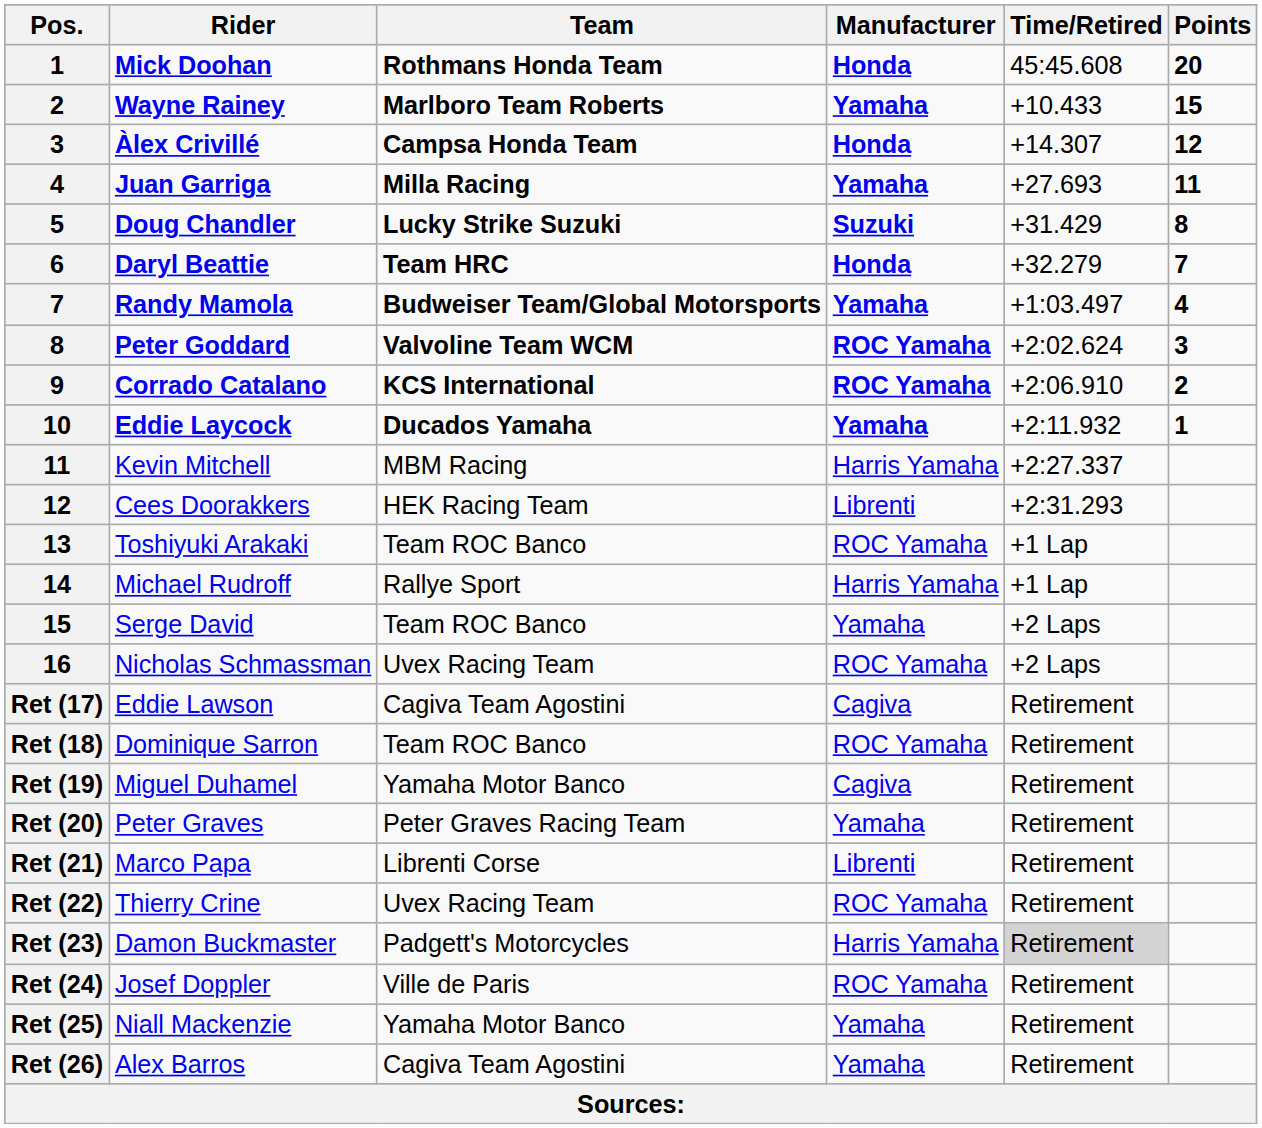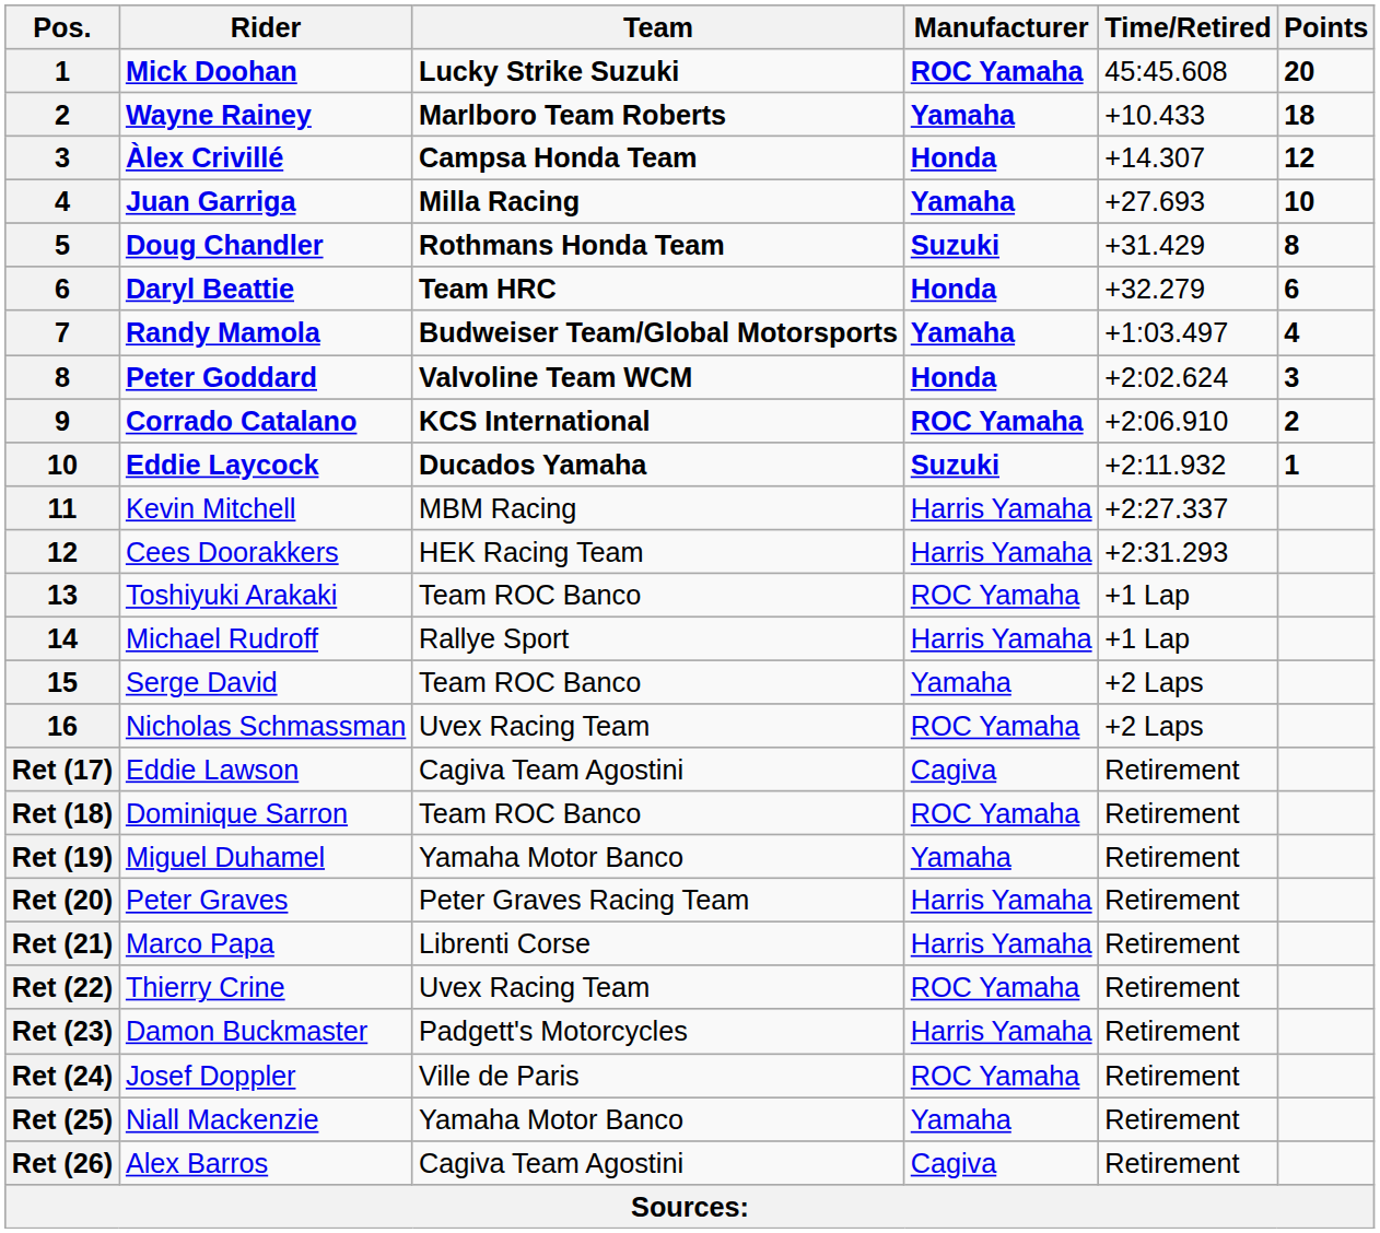 <table class="wikitable" style="font-size: 95%;">
 <tr>
 <th>Pos.</th>
 <th>Rider</th>
 <th>Team</th>
 <th>Manufacturer</th>
 <th>Time/Retired</th>
 <th>Points</th>
 </tr>
 <tr>
 <th>1</th>
 <td> <strong><a href='#'>Mick Doohan</a></strong></td>
-<td><strong>Rothmans Honda Team</strong></td>
-<td><strong><a href='#'>Honda</a></strong></td>
+<td><strong>Lucky Strike Suzuki</strong></td>
+<td><strong><a href='#'>ROC Yamaha</a></strong></td>
 <td>45:45.608</td>
 <td><strong>20</strong></td>
 </tr>
 <tr>
 <th>2</th>
 <td> <strong><a href='#'>Wayne Rainey</a></strong></td>
 <td><strong>Marlboro Team Roberts</strong></td>
 <td><strong><a href='#'>Yamaha</a></strong></td>
 <td>+10.433</td>
-<td><strong>15</strong></td>
+<td><strong>18</strong></td>
 </tr>
 <tr>
 <th>3</th>
 <td> <strong><a href='#'>Àlex Crivillé</a></strong></td>
 <td><strong>Campsa Honda Team</strong></td>
 <td><strong><a href='#'>Honda</a></strong></td>
 <td>+14.307</td>
 <td><strong>12</strong></td>
 </tr>
 <tr>
 <th>4</th>
 <td> <strong><a href='#'>Juan Garriga</a></strong></td>
 <td><strong>Milla Racing</strong></td>
 <td><strong><a href='#'>Yamaha</a></strong></td>
 <td>+27.693</td>
-<td><strong>11</strong></td>
+<td><strong>10</strong></td>
 </tr>
 <tr>
 <th>5</th>
 <td> <strong><a href='#'>Doug Chandler</a></strong></td>
-<td><strong>Lucky Strike Suzuki</strong></td>
+<td><strong>Rothmans Honda Team</strong></td>
 <td><strong><a href='#'>Suzuki</a></strong></td>
 <td>+31.429</td>
 <td><strong>8</strong></td>
 </tr>
 <tr>
 <th>6</th>
 <td> <strong><a href='#'>Daryl Beattie</a></strong></td>
 <td><strong>Team HRC</strong></td>
 <td><strong><a href='#'>Honda</a></strong></td>
 <td>+32.279</td>
-<td><strong>7</strong></td>
+<td><strong>6</strong></td>
 </tr>
 <tr>
 <th>7</th>
 <td> <strong><a href='#'>Randy Mamola</a></strong></td>
 <td><strong>Budweiser Team/Global Motorsports</strong></td>
 <td><strong><a href='#'>Yamaha</a></strong></td>
 <td>+1:03.497</td>
 <td><strong>4</strong></td>
 </tr>
 <tr>
 <th>8</th>
 <td> <strong><a href='#'>Peter Goddard</a></strong></td>
 <td><strong>Valvoline Team WCM</strong></td>
-<td><strong><a href='#'>ROC Yamaha</a></strong></td>
+<td><strong><a href='#'>Honda</a></strong></td>
 <td>+2:02.624</td>
 <td><strong>3</strong></td>
 </tr>
 <tr>
 <th>9</th>
 <td> <strong><a href='#'>Corrado Catalano</a></strong></td>
 <td><strong>KCS International</strong></td>
 <td><strong><a href='#'>ROC Yamaha</a></strong></td>
 <td>+2:06.910</td>
 <td><strong>2</strong></td>
 </tr>
 <tr>
 <th>10</th>
 <td> <strong><a href='#'>Eddie Laycock</a></strong></td>
 <td><strong>Ducados Yamaha</strong></td>
-<td><strong><a href='#'>Yamaha</a></strong></td>
+<td><strong><a href='#'>Suzuki</a></strong></td>
 <td>+2:11.932</td>
 <td><strong>1</strong></td>
 </tr>
 <tr>
 <th>11</th>
 <td> <a href='#'>Kevin Mitchell</a></td>
 <td>MBM Racing</td>
 <td><a href='#'>Harris Yamaha</a></td>
 <td>+2:27.337</td>
 <td></td>
 </tr>
 <tr>
 <th>12</th>
 <td> <a href='#'>Cees Doorakkers</a></td>
 <td>HEK Racing Team</td>
-<td><a href='#'>Librenti</a></td>
+<td><a href='#'>Harris Yamaha</a></td>
 <td>+2:31.293</td>
 <td></td>
 </tr>
 <tr>
 <th>13</th>
 <td> <a href='#'>Toshiyuki Arakaki</a></td>
 <td>Team ROC Banco</td>
 <td><a href='#'>ROC Yamaha</a></td>
 <td>+1 Lap</td>
 <td></td>
 </tr>
 <tr>
 <th>14</th>
 <td> <a href='#'>Michael Rudroff</a></td>
 <td>Rallye Sport</td>
 <td><a href='#'>Harris Yamaha</a></td>
 <td>+1 Lap</td>
 <td></td>
 </tr>
 <tr>
 <th>15</th>
 <td> <a href='#'>Serge David</a></td>
 <td>Team ROC Banco</td>
 <td><a href='#'>Yamaha</a></td>
 <td>+2 Laps</td>
 <td></td>
 </tr>
 <tr>
 <th>16</th>
 <td> <a href='#'>Nicholas Schmassman</a></td>
 <td>Uvex Racing Team</td>
 <td><a href='#'>ROC Yamaha</a></td>
 <td>+2 Laps</td>
 <td></td>
 </tr>
 <tr>
 <th>Ret (17)</th>
 <td> <a href='#'>Eddie Lawson</a></td>
 <td>Cagiva Team Agostini</td>
 <td><a href='#'>Cagiva</a></td>
 <td>Retirement</td>
 <td></td>
 </tr>
 <tr>
 <th>Ret (18)</th>
 <td> <a href='#'>Dominique Sarron</a></td>
 <td>Team ROC Banco</td>
 <td><a href='#'>ROC Yamaha</a></td>
 <td>Retirement</td>
 <td></td>
 </tr>
 <tr>
 <th>Ret (19)</th>
 <td> <a href='#'>Miguel Duhamel</a></td>
 <td>Yamaha Motor Banco</td>
-<td><a href='#'>Cagiva</a></td>
+<td><a href='#'>Yamaha</a></td>
 <td>Retirement</td>
 <td></td>
 </tr>
 <tr>
 <th>Ret (20)</th>
 <td> <a href='#'>Peter Graves</a></td>
 <td>Peter Graves Racing Team</td>
-<td><a href='#'>Yamaha</a></td>
+<td><a href='#'>Harris Yamaha</a></td>
 <td>Retirement</td>
 <td></td>
 </tr>
 <tr>
 <th>Ret (21)</th>
 <td> <a href='#'>Marco Papa</a></td>
 <td>Librenti Corse</td>
-<td><a href='#'>Librenti</a></td>
+<td><a href='#'>Harris Yamaha</a></td>
 <td>Retirement</td>
 <td></td>
 </tr>
 <tr>
 <th>Ret (22)</th>
 <td> <a href='#'>Thierry Crine</a></td>
 <td>Uvex Racing Team</td>
 <td><a href='#'>ROC Yamaha</a></td>
 <td>Retirement</td>
 <td></td>
 </tr>
 <tr>
 <th>Ret (23)</th>
 <td> <a href='#'>Damon Buckmaster</a></td>
 <td>Padgett's Motorcycles</td>
 <td><a href='#'>Harris Yamaha</a></td>
-<td style="background: lightgrey;">Retirement</td>
+<td>Retirement</td>
 <td></td>
 </tr>
 <tr>
 <th>Ret (24)</th>
 <td> <a href='#'>Josef Doppler</a></td>
 <td>Ville de Paris</td>
 <td><a href='#'>ROC Yamaha</a></td>
 <td>Retirement</td>
 <td></td>
 </tr>
 <tr>
 <th>Ret (25)</th>
 <td> <a href='#'>Niall Mackenzie</a></td>
 <td>Yamaha Motor Banco</td>
 <td><a href='#'>Yamaha</a></td>
 <td>Retirement</td>
 <td></td>
 </tr>
 <tr>
 <th>Ret (26)</th>
 <td> <a href='#'>Alex Barros</a></td>
 <td>Cagiva Team Agostini</td>
-<td><a href='#'>Yamaha</a></td>
+<td><a href='#'>Cagiva</a></td>
 <td>Retirement</td>
 <td></td>
 </tr>
 <tr>
 <th colspan=8>Sources:</th>
 </tr>
 </table>
